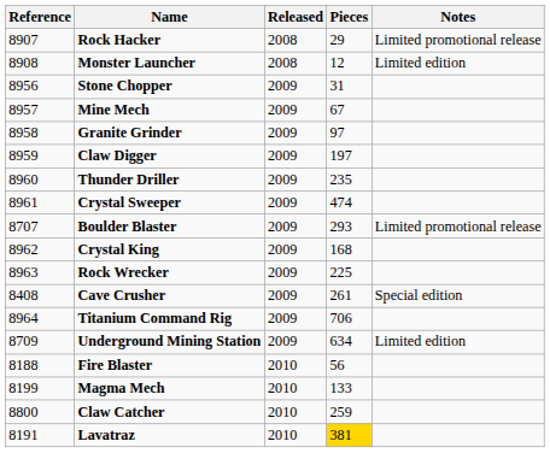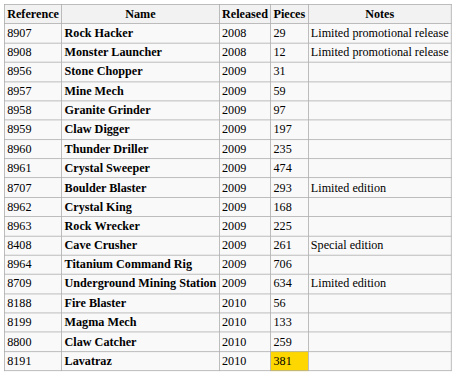 <table class="wikitable">
 <tr>
 <th>Reference</th>
 <th>Name</th>
 <th>Released</th>
 <th>Pieces</th>
 <th>Notes</th>
 </tr>
 <tr>
 <td>8907</td>
 <td><strong>Rock Hacker</strong></td>
 <td>2008</td>
 <td>29</td>
 <td>Limited promotional release</td>
 </tr>
 <tr>
 <td>8908</td>
 <td><strong>Monster Launcher</strong></td>
 <td>2008</td>
 <td>12</td>
-<td>Limited edition</td>
+<td>Limited promotional release</td>
 </tr>
 <tr>
 <td>8956</td>
 <td><strong>Stone Chopper</strong></td>
 <td>2009</td>
 <td>31</td>
 <td></td>
 </tr>
 <tr>
 <td>8957</td>
 <td><strong>Mine Mech</strong></td>
 <td>2009</td>
-<td>67</td>
+<td>59</td>
 <td></td>
 </tr>
 <tr>
 <td>8958</td>
 <td><strong>Granite Grinder</strong></td>
 <td>2009</td>
 <td>97</td>
 <td></td>
 </tr>
 <tr>
 <td>8959</td>
 <td><strong>Claw Digger</strong></td>
 <td>2009</td>
 <td>197</td>
 <td></td>
 </tr>
 <tr>
 <td>8960</td>
 <td><strong>Thunder Driller</strong></td>
 <td>2009</td>
 <td>235</td>
 <td></td>
 </tr>
 <tr>
 <td>8961</td>
 <td><strong>Crystal Sweeper</strong></td>
 <td>2009</td>
 <td>474</td>
 <td></td>
 </tr>
 <tr>
 <td>8707</td>
 <td><strong>Boulder Blaster</strong></td>
 <td>2009</td>
 <td>293</td>
-<td>Limited promotional release</td>
+<td>Limited edition</td>
 </tr>
 <tr>
 <td>8962</td>
 <td><strong>Crystal King</strong></td>
 <td>2009</td>
 <td>168</td>
 <td></td>
 </tr>
 <tr>
 <td>8963</td>
 <td><strong>Rock Wrecker</strong></td>
 <td>2009</td>
 <td>225</td>
 <td></td>
 </tr>
 <tr>
 <td>8408</td>
 <td><strong>Cave Crusher</strong></td>
 <td>2009</td>
 <td>261</td>
 <td>Special edition</td>
 </tr>
 <tr>
 <td>8964</td>
 <td><strong>Titanium Command Rig</strong></td>
 <td>2009</td>
 <td>706</td>
 <td></td>
 </tr>
 <tr>
 <td>8709</td>
 <td><strong>Underground Mining Station</strong></td>
 <td>2009</td>
 <td>634</td>
 <td>Limited edition</td>
 </tr>
 <tr>
 <td>8188</td>
 <td><strong>Fire Blaster</strong></td>
 <td>2010</td>
 <td>56</td>
 <td></td>
 </tr>
 <tr>
 <td>8199</td>
 <td><strong>Magma Mech</strong></td>
 <td>2010</td>
 <td>133</td>
 <td></td>
 </tr>
 <tr>
 <td>8800</td>
 <td><strong>Claw Catcher</strong></td>
 <td>2010</td>
 <td>259</td>
 <td></td>
 </tr>
 <tr>
 <td>8191</td>
 <td><strong>Lavatraz</strong></td>
 <td>2010</td>
 <td style="background: gold;">381</td>
 <td></td>
 </tr>
 </table>
